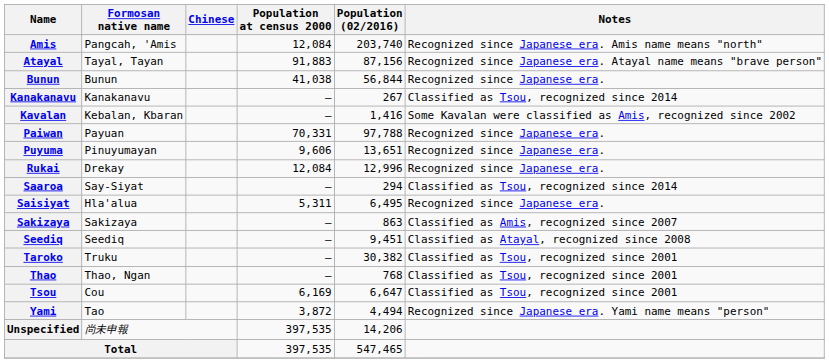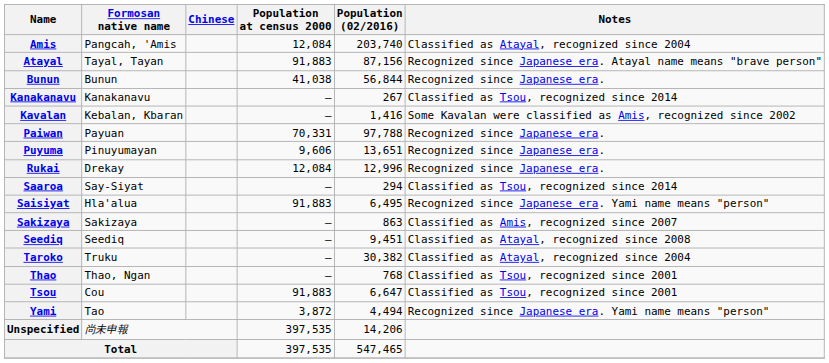 <table class="wikitable sortable">
 <tr>
 <th>Name</th>
 <th><a href='#'>Formosan</a><br>native name</th>
 <th><a href='#'>Chinese</a></th>
 <th>Population<br>at census 2000</th>
 <th>Population<br>(02/2016)</th>
 <th>Notes</th>
 </tr>
 <tr>
 <th><a href='#'>Amis</a></th>
 <td>Pangcah, 'Amis</td>
 <td></td>
 <td align=right>12,084</td>
 <td align=right>203,740</td>
-<td>Recognized since <a href='#'>Japanese era</a>. Amis name means "north"</td>
+<td>Classified as <a href='#'>Atayal</a>, recognized since 2004</td>
 </tr>
 <tr>
 <th><a href='#'>Atayal</a></th>
 <td>Tayal, Tayan</td>
 <td></td>
 <td align=right>91,883</td>
 <td align=right>87,156</td>
 <td>Recognized since <a href='#'>Japanese era</a>. Atayal name means "brave person"</td>
 </tr>
 <tr>
 <th><a href='#'>Bunun</a></th>
 <td>Bunun</td>
 <td></td>
 <td align=right>41,038</td>
 <td align=right>56,844</td>
 <td>Recognized since <a href='#'>Japanese era</a>.</td>
 </tr>
 <tr>
 <th><a href='#'>Kanakanavu</a></th>
 <td>Kanakanavu</td>
 <td></td>
 <td align=right>—</td>
 <td align=right>267</td>
 <td>Classified as <a href='#'>Tsou</a>, recognized since 2014</td>
 </tr>
 <tr>
 <th><a href='#'>Kavalan</a></th>
 <td>Kebalan, Kbaran</td>
 <td></td>
 <td align=right>—</td>
 <td align=right>1,416</td>
 <td>Some Kavalan were classified as <a href='#'>Amis</a>, recognized since 2002</td>
 </tr>
 <tr>
 <th><a href='#'>Paiwan</a></th>
 <td>Payuan</td>
 <td></td>
 <td align=right>70,331</td>
 <td align=right>97,788</td>
 <td>Recognized since <a href='#'>Japanese era</a>.</td>
 </tr>
 <tr>
 <th><a href='#'>Puyuma</a></th>
 <td>Pinuyumayan</td>
 <td></td>
 <td align=right>9,606</td>
 <td align=right>13,651</td>
 <td>Recognized since <a href='#'>Japanese era</a>.</td>
 </tr>
 <tr>
 <th><a href='#'>Rukai</a></th>
 <td>Drekay</td>
 <td></td>
 <td align=right>12,084</td>
 <td align=right>12,996</td>
 <td>Recognized since <a href='#'>Japanese era</a>.</td>
 </tr>
 <tr>
 <th><a href='#'>Saaroa</a></th>
 <td>Say-Siyat</td>
 <td></td>
 <td align=right>—</td>
 <td align=right>294</td>
 <td>Classified as <a href='#'>Tsou</a>, recognized since 2014</td>
 </tr>
 <tr>
 <th><a href='#'>Saisiyat</a></th>
 <td>Hla'alua</td>
 <td></td>
-<td align=right>5,311</td>
+<td align=right>91,883</td>
 <td align=right>6,495</td>
-<td>Recognized since <a href='#'>Japanese era</a>.</td>
+<td>Recognized since <a href='#'>Japanese era</a>. Yami name means "person"</td>
 </tr>
 <tr>
 <th><a href='#'>Sakizaya</a></th>
 <td>Sakizaya</td>
 <td></td>
 <td align=right>—</td>
 <td align=right>863</td>
 <td>Classified as <a href='#'>Amis</a>, recognized since 2007</td>
 </tr>
 <tr>
 <th><a href='#'>Seediq</a></th>
 <td>Seediq</td>
 <td></td>
 <td align=right>—</td>
 <td align=right>9,451</td>
 <td>Classified as <a href='#'>Atayal</a>, recognized since 2008</td>
 </tr>
 <tr>
 <th><a href='#'>Taroko</a></th>
 <td>Truku</td>
 <td></td>
 <td align=right>—</td>
 <td align=right>30,382</td>
-<td>Classified as <a href='#'>Tsou</a>, recognized since 2001</td>
+<td>Classified as <a href='#'>Atayal</a>, recognized since 2004</td>
 </tr>
 <tr>
 <th><a href='#'>Thao</a></th>
 <td>Thao, Ngan</td>
 <td></td>
 <td align=right>—</td>
 <td align=right>768</td>
 <td>Classified as <a href='#'>Tsou</a>, recognized since 2001</td>
 </tr>
 <tr>
 <th><a href='#'>Tsou</a></th>
 <td>Cou</td>
 <td></td>
-<td align=right>6,169</td>
+<td align=right>91,883</td>
 <td align=right>6,647</td>
 <td>Classified as <a href='#'>Tsou</a>, recognized since 2001</td>
 </tr>
 <tr>
 <th><a href='#'>Yami</a></th>
 <td>Tao</td>
 <td></td>
 <td align=right>3,872</td>
 <td align=right>4,494</td>
 <td>Recognized since <a href='#'>Japanese era</a>. Yami name means "person"</td>
 </tr>
 <tr>
 <th>Unspecified</th>
 <td colspan="2"><em>尚未申報</em></td>
 <td align="right">397,535</td>
 <td align=right>14,206</td>
 <td></td>
 </tr>
 <tr>
 <th colspan="3">Total</th>
 <td align="right">397,535</td>
 <td align=right>547,465</td>
 <td></td>
 </tr>
 <tr>
 </tr>
 </table>
